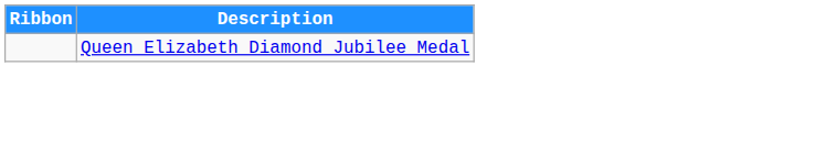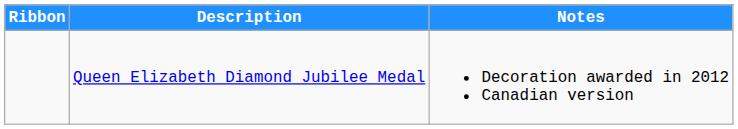 <table class="wikitable">
 <tr style="background:DodgerBlue; color:white" align="center">
 <td><strong>Ribbon</strong></td>
 <td><strong>Description</strong></td>
+<td><strong>Notes</strong></td>
 </tr>
 <tr>
 <td></td>
 <td><a href='#'>Queen Elizabeth Diamond Jubilee Medal</a></td>
+<td><br><ul><li>Decoration awarded in 2012</li><li>Canadian version</li></ul></td>
 </tr>
 </table>
